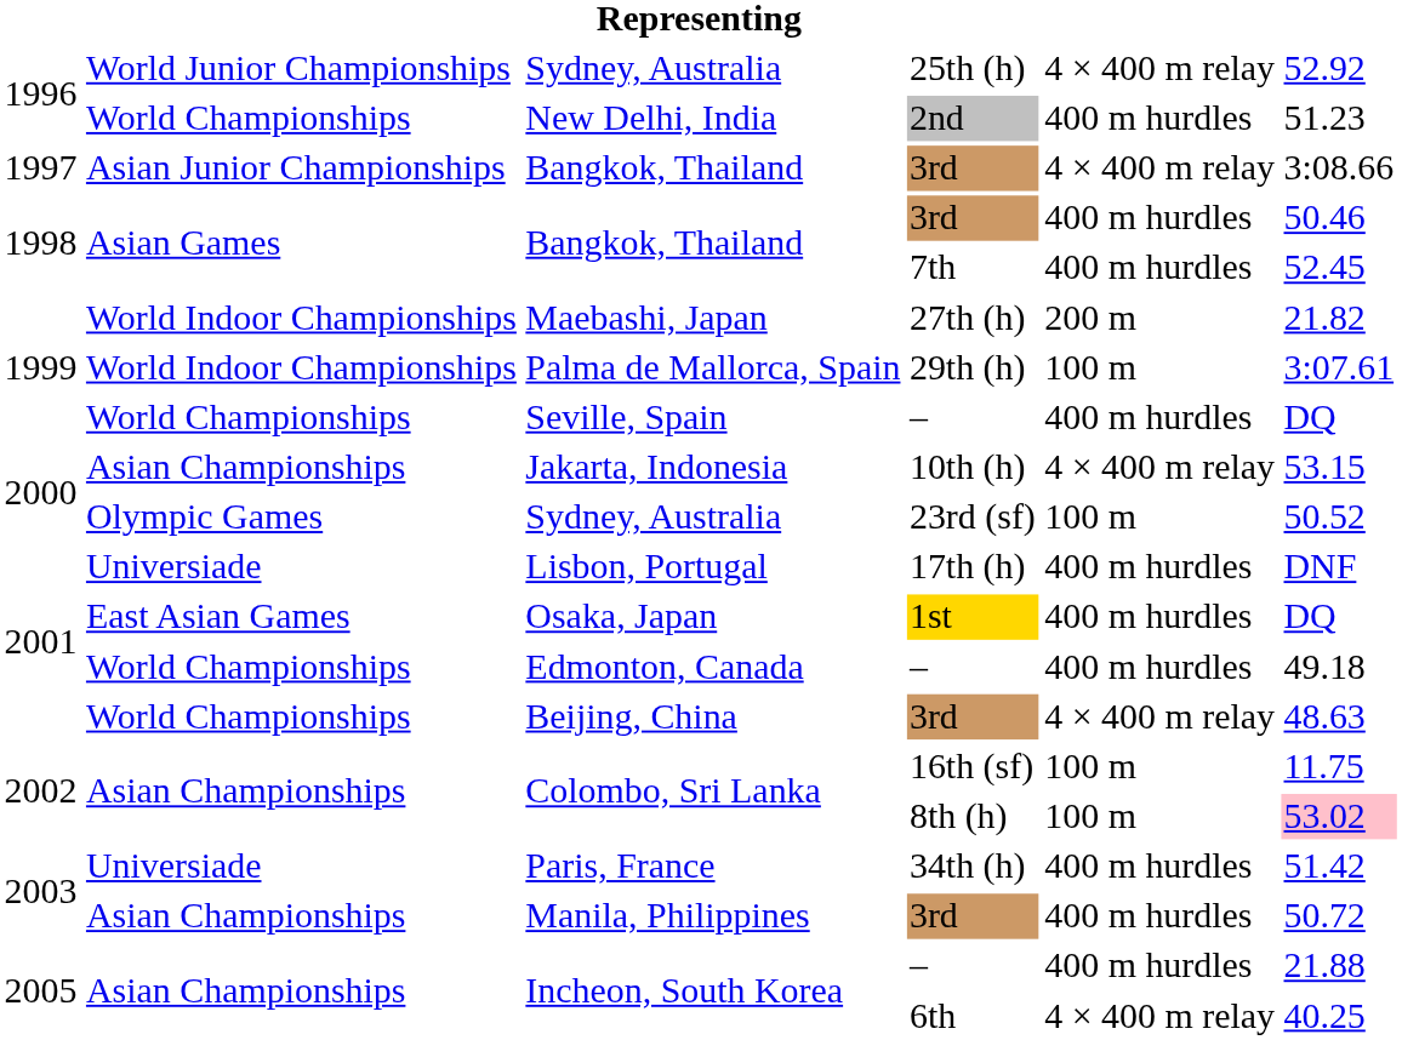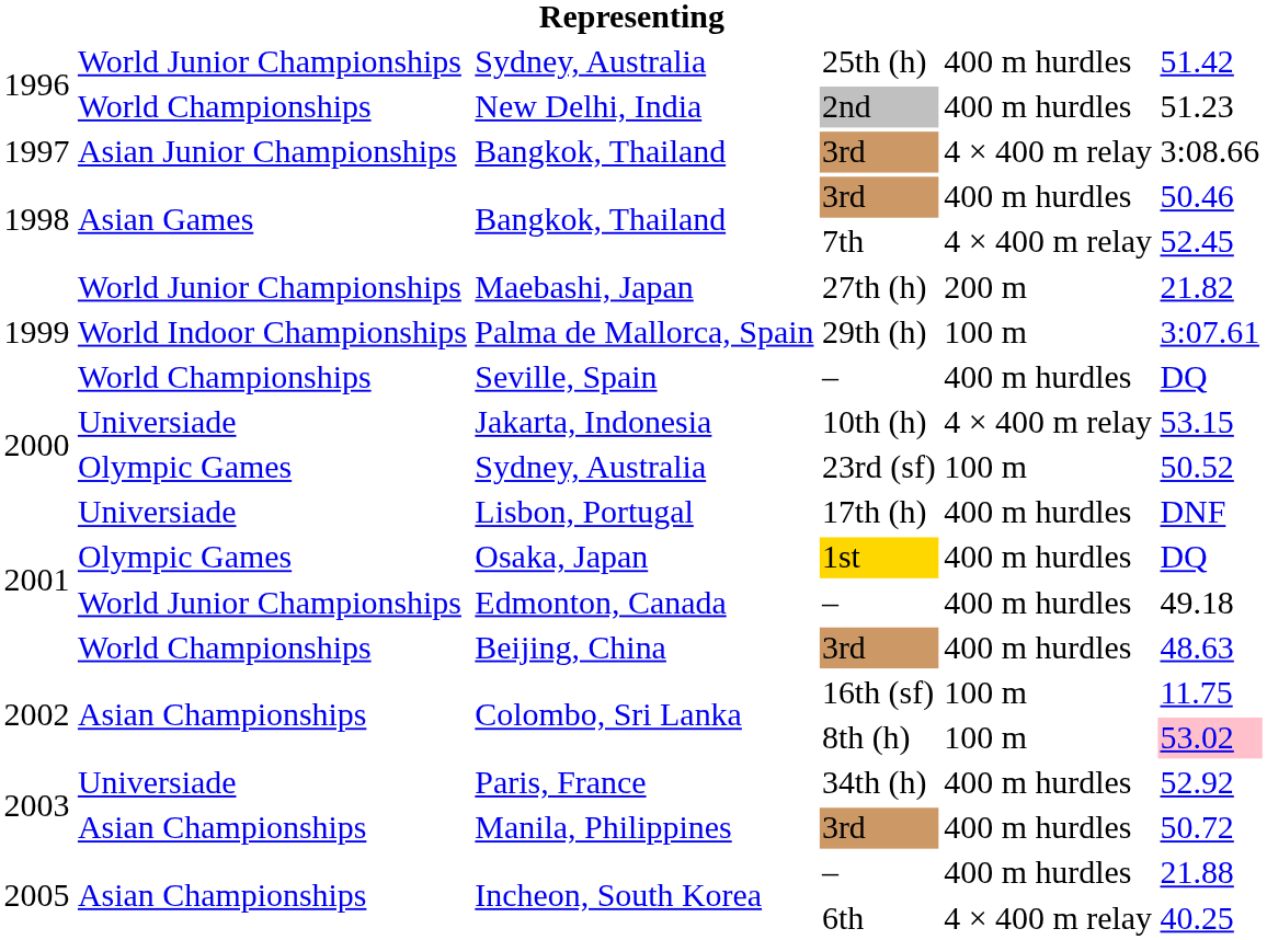 <table>
 <tr>
 <th colspan="6">Representing </th>
 </tr>
 <tr>
 <td rowspan=2>1996</td>
 <td><a href='#'>World Junior Championships</a></td>
 <td><a href='#'>Sydney, Australia</a></td>
 <td>25th (h)</td>
-<td>4 × 400 m relay</td>
-<td><a href='#'>52.92</a></td>
+<td>400 m hurdles</td>
+<td><a href='#'>51.42</a></td>
 </tr>
 <tr>
 <td><a href='#'>World Championships</a></td>
 <td><a href='#'>New Delhi, India</a></td>
 <td bgcolor=silver>2nd</td>
 <td>400 m hurdles</td>
 <td>51.23</td>
 </tr>
 <tr>
 <td>1997</td>
 <td><a href='#'>Asian Junior Championships</a></td>
 <td><a href='#'>Bangkok, Thailand</a></td>
 <td bgcolor=cc9966>3rd</td>
 <td>4 × 400 m relay</td>
 <td>3:08.66</td>
 </tr>
 <tr>
 <td rowspan=2>1998</td>
 <td rowspan=2><a href='#'>Asian Games</a></td>
 <td rowspan=2><a href='#'>Bangkok, Thailand</a></td>
 <td bgcolor=cc9966>3rd</td>
 <td>400 m hurdles</td>
 <td><a href='#'>50.46</a></td>
 </tr>
 <tr>
 <td>7th</td>
-<td>400 m hurdles</td>
+<td>4 × 400 m relay</td>
 <td><a href='#'>52.45</a></td>
 </tr>
 <tr>
 <td rowspan=3>1999</td>
-<td><a href='#'>World Indoor Championships</a></td>
+<td><a href='#'>World Junior Championships</a></td>
 <td><a href='#'>Maebashi, Japan</a></td>
 <td>27th (h)</td>
 <td>200 m</td>
 <td><a href='#'>21.82</a></td>
 </tr>
 <tr>
 <td><a href='#'>World Indoor Championships</a></td>
 <td><a href='#'>Palma de Mallorca, Spain</a></td>
 <td>29th (h)</td>
 <td>100 m</td>
 <td><a href='#'>3:07.61</a></td>
 </tr>
 <tr>
 <td><a href='#'>World Championships</a></td>
 <td><a href='#'>Seville, Spain</a></td>
 <td>–</td>
 <td>400 m hurdles</td>
 <td><a href='#'>DQ</a></td>
 </tr>
 <tr>
 <td rowspan=2>2000</td>
-<td><a href='#'>Asian Championships</a></td>
+<td><a href='#'>Universiade</a></td>
 <td><a href='#'>Jakarta, Indonesia</a></td>
 <td>10th (h)</td>
 <td>4 × 400 m relay</td>
 <td><a href='#'>53.15</a></td>
 </tr>
 <tr>
 <td><a href='#'>Olympic Games</a></td>
 <td><a href='#'>Sydney, Australia</a></td>
 <td>23rd (sf)</td>
 <td>100 m</td>
 <td><a href='#'>50.52</a></td>
 </tr>
 <tr>
 <td rowspan=4>2001</td>
 <td><a href='#'>Universiade</a></td>
 <td><a href='#'>Lisbon, Portugal</a></td>
 <td>17th (h)</td>
 <td>400 m hurdles</td>
 <td><a href='#'>DNF</a></td>
 </tr>
 <tr>
-<td><a href='#'>East Asian Games</a></td>
+<td><a href='#'>Olympic Games</a></td>
 <td><a href='#'>Osaka, Japan</a></td>
 <td bgcolor=gold>1st</td>
 <td>400 m hurdles</td>
 <td><a href='#'>DQ</a></td>
 </tr>
 <tr>
-<td><a href='#'>World Championships</a></td>
+<td><a href='#'>World Junior Championships</a></td>
 <td><a href='#'>Edmonton, Canada</a></td>
 <td>–</td>
 <td>400 m hurdles</td>
 <td>49.18</td>
 </tr>
 <tr>
 <td><a href='#'>World Championships</a></td>
 <td><a href='#'>Beijing, China</a></td>
 <td bgcolor=cc9966>3rd</td>
-<td>4 × 400 m relay</td>
+<td>400 m hurdles</td>
 <td><a href='#'>48.63</a></td>
 </tr>
 <tr>
 <td rowspan=2>2002</td>
 <td rowspan=2><a href='#'>Asian Championships</a></td>
 <td rowspan=2><a href='#'>Colombo, Sri Lanka</a></td>
 <td>16th (sf)</td>
 <td>100 m</td>
 <td><a href='#'>11.75</a></td>
 </tr>
 <tr>
 <td>8th (h)</td>
 <td>100 m</td>
 <td style="background: pink;"><a href='#'>53.02</a></td>
 </tr>
 <tr>
 <td rowspan=2>2003</td>
 <td><a href='#'>Universiade</a></td>
 <td><a href='#'>Paris, France</a></td>
 <td>34th (h)</td>
 <td>400 m hurdles</td>
-<td><a href='#'>51.42</a></td>
+<td><a href='#'>52.92</a></td>
 </tr>
 <tr>
 <td><a href='#'>Asian Championships</a></td>
 <td><a href='#'>Manila, Philippines</a></td>
 <td bgcolor=cc9966>3rd</td>
 <td>400 m hurdles</td>
 <td><a href='#'>50.72</a></td>
 </tr>
 <tr>
 <td rowspan=2>2005</td>
 <td rowspan=2><a href='#'>Asian Championships</a></td>
 <td rowspan=2><a href='#'>Incheon, South Korea</a></td>
 <td>–</td>
 <td>400 m hurdles</td>
 <td><a href='#'>21.88</a></td>
 </tr>
 <tr>
 <td>6th</td>
 <td>4 × 400 m relay</td>
 <td><a href='#'>40.25</a></td>
 </tr>
 </table>
